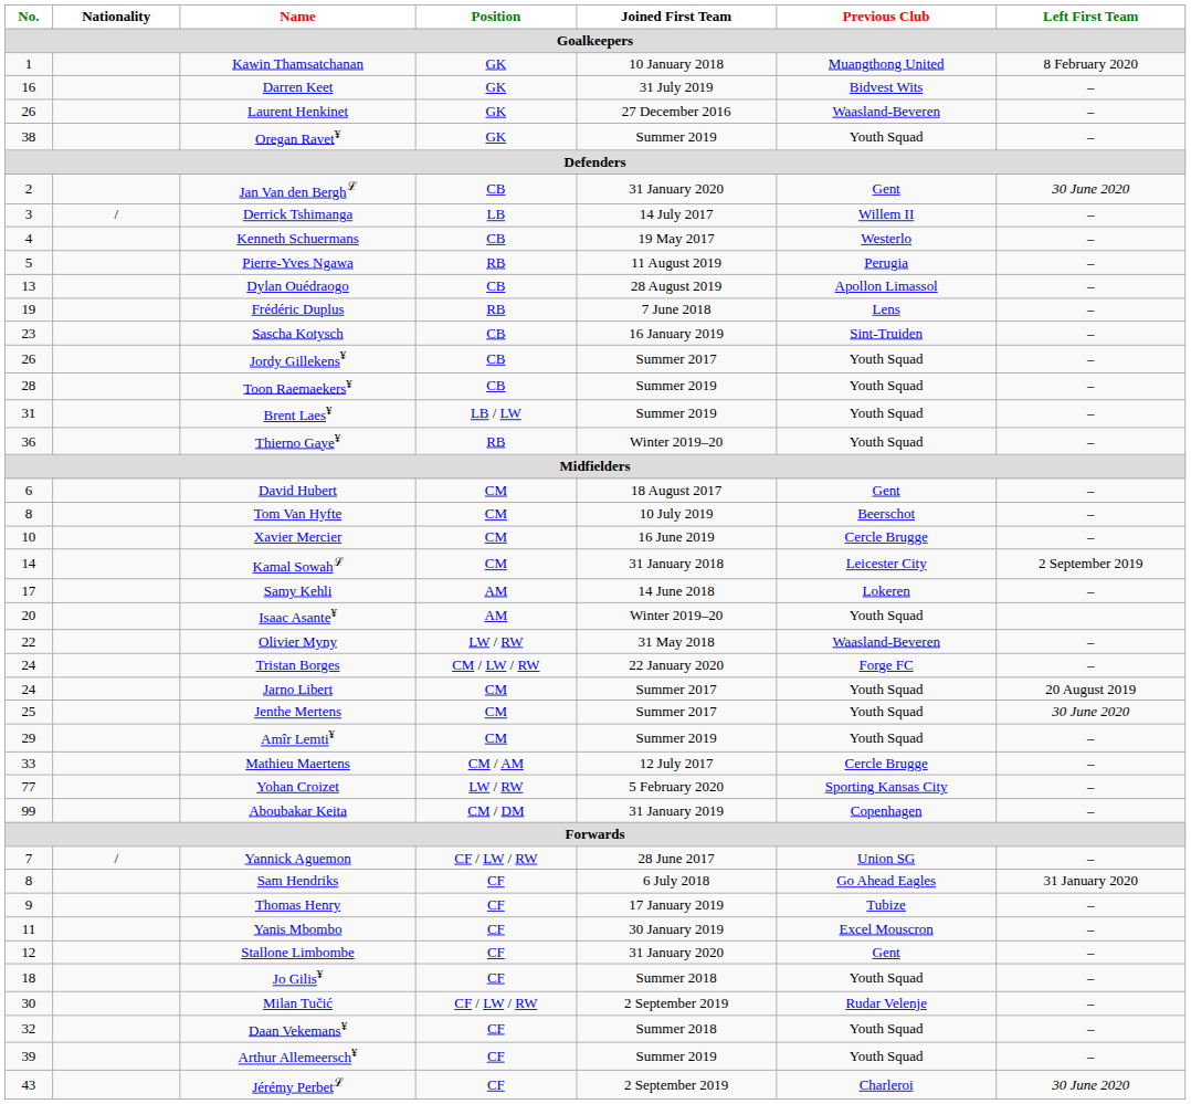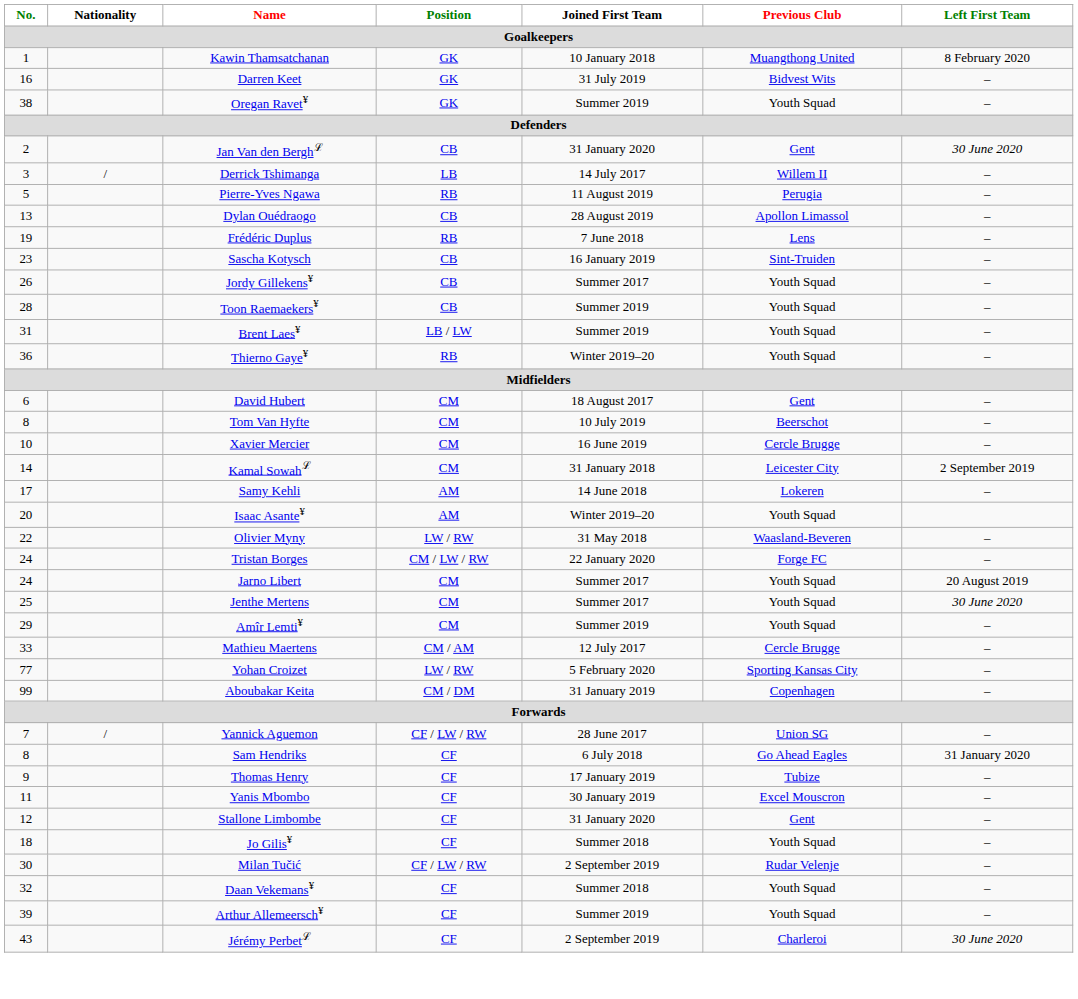 <table class="wikitable" style="text-align: center; font-size:90%; width:75%">
 <tr>
 <th style="background: #ffffff; color:green">No.</th>
 <th style="background: #ffffff; color:black">Nationality</th>
 <th style="background: #ffffff; color:red">Name</th>
 <th style="background: #ffffff; color:green">Position</th>
 <th style="background: #ffffff; color:black">Joined First Team</th>
 <th style="background: #ffffff; color:red">Previous Club</th>
 <th style="background: #ffffff; color:green">Left First Team</th>
 </tr>
 <tr>
 <th colspan=7 style="background: #DCDCDC" align=right>Goalkeepers</th>
 </tr>
 <tr>
 <td>1</td>
 <td></td>
 <td><a href='#'>Kawin Thamsatchanan</a></td>
 <td><a href='#'>GK</a></td>
 <td>10 January 2018</td>
 <td> <a href='#'>Muangthong United</a></td>
 <td>8 February 2020</td>
 </tr>
 <tr>
 <td>16</td>
 <td></td>
 <td><a href='#'>Darren Keet</a></td>
 <td><a href='#'>GK</a></td>
 <td>31 July 2019</td>
 <td> <a href='#'>Bidvest Wits</a></td>
 <td>–</td>
 </tr>
 <tr>
-<td>26</td>
-<td></td>
-<td><a href='#'>Laurent Henkinet</a></td>
-<td><a href='#'>GK</a></td>
-<td>27 December 2016</td>
-<td> <a href='#'>Waasland-Beveren</a></td>
-<td>–</td>
-</tr>
-<tr>
 <td>38</td>
 <td></td>
 <td><a href='#'>Oregan Ravet</a><sup>¥</sup></td>
 <td><a href='#'>GK</a></td>
 <td>Summer 2019</td>
 <td>Youth Squad</td>
 <td>–</td>
 </tr>
 <tr>
 <th colspan=7 style="background: #DCDCDC" align=right>Defenders</th>
 </tr>
 <tr>
 <td>2</td>
 <td></td>
 <td><a href='#'>Jan Van den Bergh</a><sup>ℒ</sup></td>
 <td><a href='#'>CB</a></td>
 <td>31 January 2020</td>
 <td> <a href='#'>Gent</a></td>
 <td><em>30 June 2020</em></td>
 </tr>
 <tr>
 <td>3</td>
 <td> / </td>
 <td><a href='#'>Derrick Tshimanga</a></td>
 <td><a href='#'>LB</a></td>
 <td>14 July 2017</td>
 <td> <a href='#'>Willem II</a></td>
-<td>–</td>
-</tr>
-<tr>
-<td>4</td>
-<td></td>
-<td><a href='#'>Kenneth Schuermans</a></td>
-<td><a href='#'>CB</a></td>
-<td>19 May 2017</td>
-<td> <a href='#'>Westerlo</a></td>
 <td>–</td>
 </tr>
 <tr>
 <td>5</td>
 <td></td>
 <td><a href='#'>Pierre-Yves Ngawa</a></td>
 <td><a href='#'>RB</a></td>
 <td>11 August 2019</td>
 <td> <a href='#'>Perugia</a></td>
 <td>–</td>
 </tr>
 <tr>
 <td>13</td>
 <td></td>
 <td><a href='#'>Dylan Ouédraogo</a></td>
 <td><a href='#'>CB</a></td>
 <td>28 August 2019</td>
 <td> <a href='#'>Apollon Limassol</a></td>
 <td>–</td>
 </tr>
 <tr>
 <td>19</td>
 <td></td>
 <td><a href='#'>Frédéric Duplus</a></td>
 <td><a href='#'>RB</a></td>
 <td>7 June 2018</td>
 <td> <a href='#'>Lens</a></td>
 <td>–</td>
 </tr>
 <tr>
 <td>23</td>
 <td></td>
 <td><a href='#'>Sascha Kotysch</a></td>
 <td><a href='#'>CB</a></td>
 <td>16 January 2019</td>
 <td> <a href='#'>Sint-Truiden</a></td>
 <td>–</td>
 </tr>
 <tr>
 <td>26</td>
 <td></td>
 <td><a href='#'>Jordy Gillekens</a><sup>¥</sup></td>
 <td><a href='#'>CB</a></td>
 <td>Summer 2017</td>
 <td>Youth Squad</td>
 <td>–</td>
 </tr>
 <tr>
 <td>28</td>
 <td></td>
 <td><a href='#'>Toon Raemaekers</a><sup>¥</sup></td>
 <td><a href='#'>CB</a></td>
 <td>Summer 2019</td>
 <td>Youth Squad</td>
 <td>–</td>
 </tr>
 <tr>
 <td>31</td>
 <td></td>
 <td><a href='#'>Brent Laes</a><sup>¥</sup></td>
 <td><a href='#'>LB</a> / <a href='#'>LW</a></td>
 <td>Summer 2019</td>
 <td>Youth Squad</td>
 <td>–</td>
 </tr>
 <tr>
 <td>36</td>
 <td></td>
 <td><a href='#'>Thierno Gaye</a><sup>¥</sup></td>
 <td><a href='#'>RB</a></td>
 <td>Winter 2019–20</td>
 <td>Youth Squad</td>
 <td>–</td>
 </tr>
 <tr>
 <th colspan=7 style="background: #DCDCDC" align=right>Midfielders</th>
 </tr>
 <tr>
 <td>6</td>
 <td></td>
 <td><a href='#'>David Hubert</a></td>
 <td><a href='#'>CM</a></td>
 <td>18 August 2017</td>
 <td> <a href='#'>Gent</a></td>
 <td>–</td>
 </tr>
 <tr>
 <td>8</td>
 <td></td>
 <td><a href='#'>Tom Van Hyfte</a></td>
 <td><a href='#'>CM</a></td>
 <td>10 July 2019</td>
 <td> <a href='#'>Beerschot</a></td>
 <td>–</td>
 </tr>
 <tr>
 <td>10</td>
 <td></td>
 <td><a href='#'>Xavier Mercier</a></td>
 <td><a href='#'>CM</a></td>
 <td>16 June 2019</td>
 <td> <a href='#'>Cercle Brugge</a></td>
 <td>–</td>
 </tr>
 <tr>
 <td>14</td>
 <td></td>
 <td><a href='#'>Kamal Sowah</a><sup>ℒ</sup></td>
 <td><a href='#'>CM</a></td>
 <td>31 January 2018</td>
 <td> <a href='#'>Leicester City</a></td>
 <td>2 September 2019</td>
 </tr>
 <tr>
 <td>17</td>
 <td></td>
 <td><a href='#'>Samy Kehli</a></td>
 <td><a href='#'>AM</a></td>
 <td>14 June 2018</td>
 <td> <a href='#'>Lokeren</a></td>
 <td>–</td>
 </tr>
 <tr>
 <td>20</td>
 <td></td>
 <td><a href='#'>Isaac Asante</a><sup>¥</sup></td>
 <td><a href='#'>AM</a></td>
 <td>Winter 2019–20</td>
 <td>Youth Squad</td>
 <td></td>
 </tr>
 <tr>
 <td>22</td>
 <td></td>
 <td><a href='#'>Olivier Myny</a></td>
 <td><a href='#'>LW</a> / <a href='#'>RW</a></td>
 <td>31 May 2018</td>
 <td> <a href='#'>Waasland-Beveren</a></td>
 <td>–</td>
 </tr>
 <tr>
 <td>24</td>
 <td></td>
 <td><a href='#'>Tristan Borges</a></td>
 <td><a href='#'>CM</a> / <a href='#'>LW</a> / <a href='#'>RW</a></td>
 <td>22 January 2020</td>
 <td> <a href='#'>Forge FC</a></td>
 <td>–</td>
 </tr>
 <tr>
 <td>24</td>
 <td></td>
 <td><a href='#'>Jarno Libert</a></td>
 <td><a href='#'>CM</a></td>
 <td>Summer 2017</td>
 <td>Youth Squad</td>
 <td>20 August 2019</td>
 </tr>
 <tr>
 <td>25</td>
 <td></td>
 <td><a href='#'>Jenthe Mertens</a></td>
 <td><a href='#'>CM</a></td>
 <td>Summer 2017</td>
 <td>Youth Squad</td>
 <td><em>30 June 2020</em></td>
 </tr>
 <tr>
 <td>29</td>
 <td></td>
 <td><a href='#'>Amîr Lemti</a><sup>¥</sup></td>
 <td><a href='#'>CM</a></td>
 <td>Summer 2019</td>
 <td>Youth Squad</td>
 <td>–</td>
 </tr>
 <tr>
 <td>33</td>
 <td></td>
 <td><a href='#'>Mathieu Maertens</a></td>
 <td><a href='#'>CM</a> / <a href='#'>AM</a></td>
 <td>12 July 2017</td>
 <td> <a href='#'>Cercle Brugge</a></td>
 <td>–</td>
 </tr>
 <tr>
 <td>77</td>
 <td></td>
 <td><a href='#'>Yohan Croizet</a></td>
 <td><a href='#'>LW</a> / <a href='#'>RW</a></td>
 <td>5 February 2020</td>
 <td> <a href='#'>Sporting Kansas City</a></td>
 <td>–</td>
 </tr>
 <tr>
 <td>99</td>
 <td></td>
 <td><a href='#'>Aboubakar Keita</a></td>
 <td><a href='#'>CM</a> / <a href='#'>DM</a></td>
 <td>31 January 2019</td>
 <td> <a href='#'>Copenhagen</a></td>
 <td>–</td>
 </tr>
 <tr>
 <th colspan=7 style="background: #DCDCDC" align=right>Forwards</th>
 </tr>
 <tr>
 <td>7</td>
 <td> / </td>
 <td><a href='#'>Yannick Aguemon</a></td>
 <td><a href='#'>CF</a> / <a href='#'>LW</a> / <a href='#'>RW</a></td>
 <td>28 June 2017</td>
 <td> <a href='#'>Union SG</a></td>
 <td>–</td>
 </tr>
 <tr>
 <td>8</td>
 <td></td>
 <td><a href='#'>Sam Hendriks</a></td>
 <td><a href='#'>CF</a></td>
 <td>6 July 2018</td>
 <td> <a href='#'>Go Ahead Eagles</a></td>
 <td>31 January 2020</td>
 </tr>
 <tr>
 <td>9</td>
 <td></td>
 <td><a href='#'>Thomas Henry</a></td>
 <td><a href='#'>CF</a></td>
 <td>17 January 2019</td>
 <td> <a href='#'>Tubize</a></td>
 <td>–</td>
 </tr>
 <tr>
 <td>11</td>
 <td></td>
 <td><a href='#'>Yanis Mbombo</a></td>
 <td><a href='#'>CF</a></td>
 <td>30 January 2019</td>
 <td> <a href='#'>Excel Mouscron</a></td>
 <td>–</td>
 </tr>
 <tr>
 <td>12</td>
 <td></td>
 <td><a href='#'>Stallone Limbombe</a></td>
 <td><a href='#'>CF</a></td>
 <td>31 January 2020</td>
 <td> <a href='#'>Gent</a></td>
 <td>–</td>
 </tr>
 <tr>
 <td>18</td>
 <td></td>
 <td><a href='#'>Jo Gilis</a><sup>¥</sup></td>
 <td><a href='#'>CF</a></td>
 <td>Summer 2018</td>
 <td>Youth Squad</td>
 <td>–</td>
 </tr>
 <tr>
 <td>30</td>
 <td></td>
 <td><a href='#'>Milan Tučić</a></td>
 <td><a href='#'>CF</a> / <a href='#'>LW</a> / <a href='#'>RW</a></td>
 <td>2 September 2019</td>
 <td> <a href='#'>Rudar Velenje</a></td>
 <td>–</td>
 </tr>
 <tr>
 <td>32</td>
 <td></td>
 <td><a href='#'>Daan Vekemans</a><sup>¥</sup></td>
 <td><a href='#'>CF</a></td>
 <td>Summer 2018</td>
 <td>Youth Squad</td>
 <td>–</td>
 </tr>
 <tr>
 <td>39</td>
 <td></td>
 <td><a href='#'>Arthur Allemeersch</a><sup>¥</sup></td>
 <td><a href='#'>CF</a></td>
 <td>Summer 2019</td>
 <td>Youth Squad</td>
 <td>–</td>
 </tr>
 <tr>
 <td>43</td>
 <td></td>
 <td><a href='#'>Jérémy Perbet</a><sup>ℒ</sup></td>
 <td><a href='#'>CF</a></td>
 <td>2 September 2019</td>
 <td> <a href='#'>Charleroi</a></td>
 <td><em>30 June 2020</em></td>
 </tr>
 </table>
